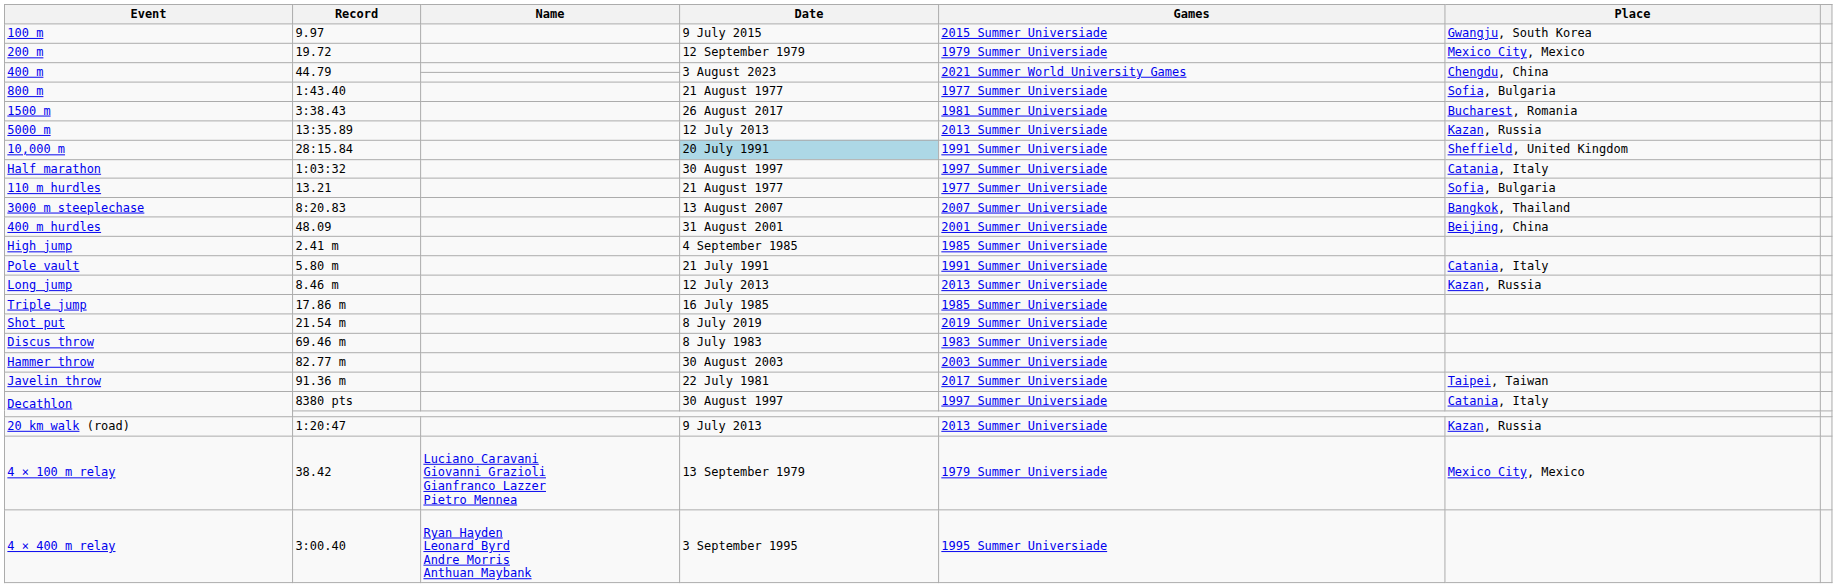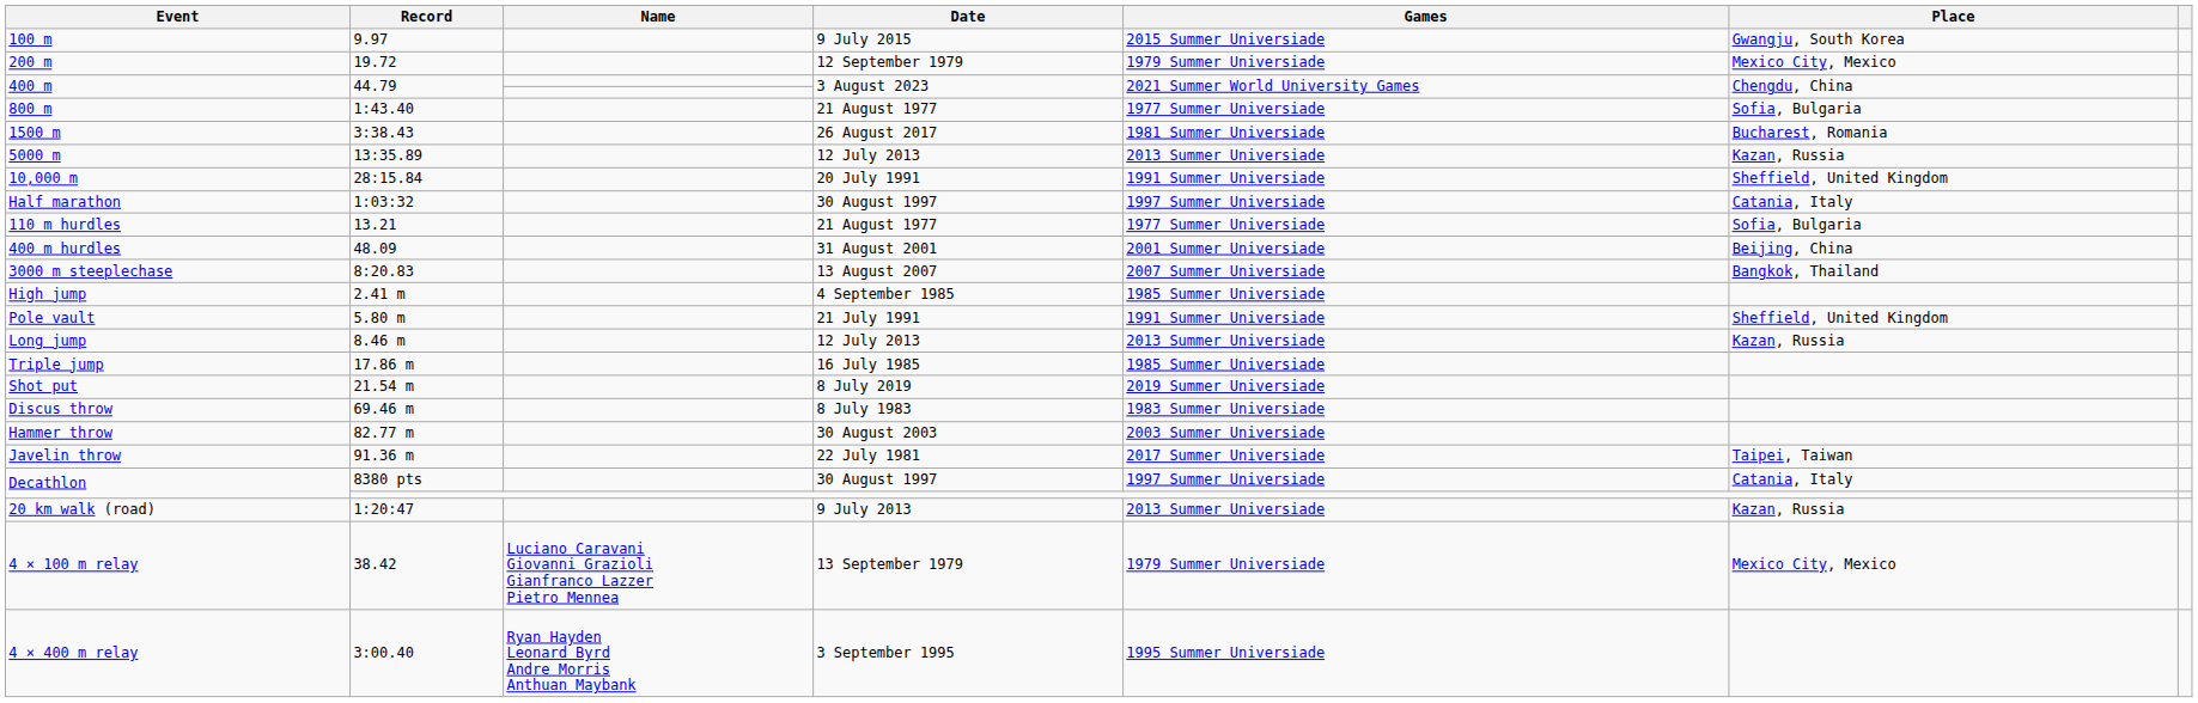 <table class="wikitable sortable plainrowheaders" style="font-size:95%; width: 95%;">
 <tr>
 <th>Event</th>
 <th>Record</th>
 <th>Name</th>
 <th>Date</th>
 <th>Games</th>
 <th>Place</th>
 <th></th>
 </tr>
 <tr>
 <td><a href='#'>100 m</a></td>
 <td>9.97 </td>
 <td></td>
 <td>9 July 2015</td>
 <td><a href='#'>2015 Summer Universiade</a></td>
 <td><a href='#'>Gwangju</a>, South Korea</td>
 <td></td>
 </tr>
 <tr>
 <td><a href='#'>200 m</a></td>
 <td>19.72 </td>
 <td></td>
 <td>12 September 1979</td>
 <td><a href='#'>1979 Summer Universiade</a></td>
 <td><a href='#'>Mexico City</a>, Mexico</td>
 <td></td>
 </tr>
 <tr>
 <td rowspan=2><a href='#'>400 m</a></td>
 <td rowspan=2>44.79</td>
 <td></td>
 <td rowspan=2>3 August 2023</td>
 <td rowspan=2><a href='#'>2021 Summer World University Games</a></td>
 <td rowspan=2><a href='#'>Chengdu</a>, China</td>
 <td rowspan=2></td>
 </tr>
 <tr>
 <td></td>
 </tr>
 <tr>
 <td><a href='#'>800 m</a></td>
 <td>1:43.40</td>
 <td></td>
 <td>21 August 1977</td>
 <td><a href='#'>1977 Summer Universiade</a></td>
 <td><a href='#'>Sofia</a>, Bulgaria</td>
 <td></td>
 </tr>
 <tr>
 <td><a href='#'>1500 m</a></td>
 <td>3:38.43</td>
 <td></td>
 <td>26 August 2017</td>
 <td><a href='#'>1981 Summer Universiade</a></td>
 <td><a href='#'>Bucharest</a>, Romania</td>
 <td></td>
 </tr>
 <tr>
 <td><a href='#'>5000 m</a></td>
 <td>13:35.89</td>
 <td></td>
 <td>12 July 2013</td>
 <td><a href='#'>2013 Summer Universiade</a></td>
 <td><a href='#'>Kazan</a>, Russia</td>
 <td></td>
 </tr>
 <tr>
 <td><a href='#'>10,000 m</a></td>
 <td>28:15.84</td>
 <td></td>
-<td style="background: lightblue;">20 July 1991</td>
+<td>20 July 1991</td>
 <td><a href='#'>1991 Summer Universiade</a></td>
 <td><a href='#'>Sheffield</a>, United Kingdom</td>
 <td></td>
 </tr>
 <tr>
 <td><a href='#'>Half marathon</a></td>
 <td>1:03:32</td>
 <td></td>
 <td>30 August 1997</td>
 <td><a href='#'>1997 Summer Universiade</a></td>
 <td><a href='#'>Catania</a>, Italy</td>
 <td></td>
 </tr>
 <tr>
 <td><a href='#'>110 m hurdles</a></td>
 <td>13.21 </td>
 <td></td>
 <td>21 August 1977</td>
 <td><a href='#'>1977 Summer Universiade</a></td>
 <td><a href='#'>Sofia</a>, Bulgaria</td>
 <td></td>
 </tr>
 <tr>
+<td><a href='#'>400 m hurdles</a></td>
+<td>48.09</td>
+<td></td>
+<td>31 August 2001</td>
+<td><a href='#'>2001 Summer Universiade</a></td>
+<td><a href='#'>Beijing</a>, China</td>
+<td></td>
+</tr>
+<tr>
 <td><a href='#'>3000 m steeplechase</a></td>
 <td>8:20.83</td>
 <td></td>
 <td>13 August 2007</td>
 <td><a href='#'>2007 Summer Universiade</a></td>
 <td><a href='#'>Bangkok</a>, Thailand</td>
-<td></td>
-</tr>
-<tr>
-<td><a href='#'>400 m hurdles</a></td>
-<td>48.09</td>
-<td></td>
-<td>31 August 2001</td>
-<td><a href='#'>2001 Summer Universiade</a></td>
-<td><a href='#'>Beijing</a>, China</td>
 <td></td>
 </tr>
 <tr>
 <td><a href='#'>High jump</a></td>
 <td>2.41 m</td>
 <td></td>
 <td>4 September 1985</td>
 <td><a href='#'>1985 Summer Universiade</a></td>
 <td></td>
 <td></td>
 </tr>
 <tr>
 <td><a href='#'>Pole vault</a></td>
 <td>5.80 m</td>
 <td></td>
 <td>21 July 1991</td>
 <td><a href='#'>1991 Summer Universiade</a></td>
-<td><a href='#'>Catania</a>, Italy</td>
+<td><a href='#'>Sheffield</a>, United Kingdom</td>
 <td></td>
 </tr>
 <tr>
 <td><a href='#'>Long jump</a></td>
 <td>8.46 m </td>
 <td></td>
 <td>12 July 2013</td>
 <td><a href='#'>2013 Summer Universiade</a></td>
 <td><a href='#'>Kazan</a>, Russia</td>
 <td></td>
 </tr>
 <tr>
 <td><a href='#'>Triple jump</a></td>
 <td>17.86 m </td>
 <td></td>
 <td>16 July 1985</td>
 <td><a href='#'>1985 Summer Universiade</a></td>
 <td></td>
 <td></td>
 </tr>
 <tr>
 <td><a href='#'>Shot put</a></td>
 <td>21.54 m</td>
 <td></td>
 <td>8 July 2019</td>
 <td><a href='#'>2019 Summer Universiade</a></td>
 <td></td>
 <td></td>
 </tr>
 <tr>
 <td><a href='#'>Discus throw</a></td>
 <td>69.46 m</td>
 <td></td>
 <td>8 July 1983</td>
 <td><a href='#'>1983 Summer Universiade</a></td>
 <td></td>
 <td></td>
 </tr>
 <tr>
 <td><a href='#'>Hammer throw</a></td>
 <td>82.77 m</td>
 <td></td>
 <td>30 August 2003</td>
 <td><a href='#'> 2003 Summer Universiade</a></td>
 <td></td>
 <td></td>
 </tr>
 <tr>
 <td><a href='#'>Javelin throw</a></td>
 <td>91.36 m</td>
 <td></td>
 <td>22 July 1981</td>
 <td><a href='#'>2017 Summer Universiade</a></td>
 <td><a href='#'>Taipei</a>, Taiwan</td>
 <td></td>
 </tr>
 <tr>
 <td rowspan=2><a href='#'>Decathlon</a></td>
 <td>8380 pts</td>
 <td></td>
 <td>30 August 1997</td>
 <td><a href='#'>1997 Summer Universiade</a></td>
 <td><a href='#'>Catania</a>, Italy</td>
 <td></td>
 </tr>
 <tr>
 <td colspan=5></td>
 <td></td>
 </tr>
 <tr>
 <td><a href='#'>20 km walk</a> (road)</td>
 <td>1:20:47</td>
 <td></td>
 <td>9 July 2013</td>
 <td><a href='#'>2013 Summer Universiade</a></td>
 <td><a href='#'>Kazan</a>, Russia</td>
 <td></td>
 </tr>
 <tr>
 <td><a href='#'>4 × 100 m relay</a></td>
 <td>38.42 </td>
 <td><br><a href='#'>Luciano Caravani</a><br><a href='#'>Giovanni Grazioli</a><br><a href='#'>Gianfranco Lazzer</a><br><a href='#'>Pietro Mennea</a></td>
 <td>13 September 1979</td>
 <td><a href='#'>1979 Summer Universiade</a></td>
 <td><a href='#'>Mexico City</a>, Mexico</td>
 <td></td>
 </tr>
 <tr>
 <td><a href='#'>4 × 400 m relay</a></td>
 <td>3:00.40</td>
 <td><br><a href='#'>Ryan Hayden</a><br><a href='#'>Leonard Byrd</a><br><a href='#'>Andre Morris</a><br><a href='#'>Anthuan Maybank</a></td>
 <td>3 September 1995</td>
 <td><a href='#'>1995 Summer Universiade</a></td>
 <td></td>
 <td></td>
 </tr>
 </table>
